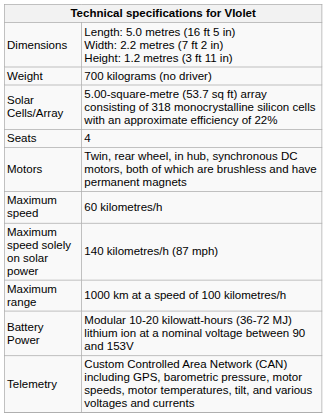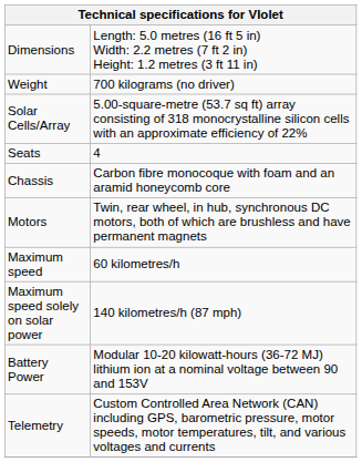 <table class="wikitable" style="width: 50%">
 <tr>
 <th colspan="2">Technical specifications for VIolet</th>
 </tr>
 <tr>
 <td width="100pt">Dimensions</td>
 <td>Length: 5.0 metres (16 ft 5 in)<br>Width: 2.2 metres (7 ft 2 in)<br>Height: 1.2 metres (3 ft 11 in)</td>
 </tr>
 <tr>
 <td>Weight</td>
 <td>700 kilograms (no driver)</td>
 </tr>
 <tr>
 <td>Solar Cells/Array</td>
 <td>5.00-square-metre (53.7 sq ft) array consisting of 318 monocrystalline silicon cells with an approximate efficiency of 22%</td>
 </tr>
 <tr>
 <td>Seats</td>
 <td>4</td>
 </tr>
 <tr>
+<td>Chassis</td>
+<td>Carbon fibre monocoque with foam and an aramid honeycomb core</td>
+</tr>
+<tr>
 <td>Motors</td>
 <td>Twin, rear wheel, in hub, synchronous DC motors, both of which are brushless and have permanent magnets</td>
 </tr>
 <tr>
 <td>Maximum speed</td>
 <td>60 kilometres/h</td>
 </tr>
 <tr>
 <td>Maximum speed solely on solar power</td>
 <td>140 kilometres/h (87 mph)</td>
 </tr>
 <tr>
-<td>Maximum range</td>
-<td>1000 km at a speed of 100 kilometres/h</td>
-</tr>
-<tr>
 <td>Battery Power</td>
 <td>Modular 10-20 kilowatt-hours (36-72 MJ) lithium ion at a nominal voltage between 90 and 153V</td>
 </tr>
 <tr>
 <td>Telemetry</td>
 <td>Custom Controlled Area Network (CAN) including GPS, barometric pressure, motor speeds, motor temperatures, tilt, and various voltages and currents</td>
 </tr>
 <tr>
 </tr>
 </table>
